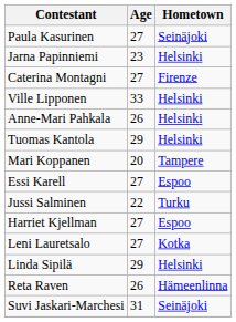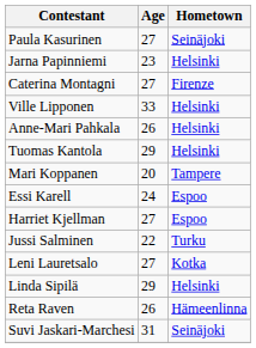 <table class="wikitable">
 <tr>
 <th>Contestant</th>
 <th>Age</th>
 <th>Hometown</th>
 </tr>
 <tr>
 <td>Paula Kasurinen</td>
 <td>27</td>
 <td><a href='#'>Seinäjoki</a></td>
 </tr>
 <tr>
 <td>Jarna Papinniemi</td>
 <td>23</td>
 <td><a href='#'>Helsinki</a></td>
 </tr>
 <tr>
 <td>Caterina Montagni</td>
 <td>27</td>
 <td><a href='#'>Firenze</a></td>
 </tr>
 <tr>
 <td>Ville Lipponen</td>
 <td>33</td>
 <td><a href='#'>Helsinki</a></td>
 </tr>
 <tr>
 <td>Anne-Mari Pahkala</td>
 <td>26</td>
 <td><a href='#'>Helsinki</a></td>
 </tr>
 <tr>
 <td>Tuomas Kantola</td>
 <td>29</td>
 <td><a href='#'>Helsinki</a></td>
 </tr>
 <tr>
 <td>Mari Koppanen</td>
 <td>20</td>
 <td><a href='#'>Tampere</a></td>
 </tr>
 <tr>
 <td>Essi Karell</td>
+<td>24</td>
+<td><a href='#'>Espoo</a></td>
+</tr>
+<tr>
+<td>Harriet Kjellman</td>
 <td>27</td>
 <td><a href='#'>Espoo</a></td>
 </tr>
 <tr>
 <td>Jussi Salminen</td>
 <td>22</td>
 <td><a href='#'>Turku</a></td>
-</tr>
-<tr>
-<td>Harriet Kjellman</td>
-<td>27</td>
-<td><a href='#'>Espoo</a></td>
 </tr>
 <tr>
 <td>Leni Lauretsalo</td>
 <td>27</td>
 <td><a href='#'>Kotka</a></td>
 </tr>
 <tr>
 <td>Linda Sipilä</td>
 <td>29</td>
 <td><a href='#'>Helsinki</a></td>
 </tr>
 <tr>
 <td>Reta Raven</td>
 <td>26</td>
 <td><a href='#'>Hämeenlinna</a></td>
 </tr>
 <tr>
 <td>Suvi Jaskari-Marchesi</td>
 <td>31</td>
 <td><a href='#'>Seinäjoki</a></td>
 </tr>
 <tr>
 </tr>
 </table>
